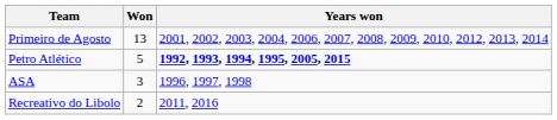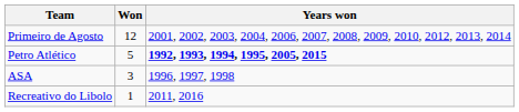 <table class="wikitable" style="font-size:90%;">
 <tr>
 <th>Team</th>
 <th>Won</th>
 <th>Years won</th>
 </tr>
 <tr>
 <td><a href='#'>Primeiro de Agosto</a></td>
-<td align=center>13</td>
+<td align=center>12</td>
 <td><a href='#'>2001</a>, <a href='#'>2002</a>, <a href='#'>2003</a>, <a href='#'>2004</a>, <a href='#'>2006</a>, <a href='#'>2007</a>, <a href='#'>2008</a>, <a href='#'>2009</a>, <a href='#'>2010</a>, <a href='#'>2012</a>, <a href='#'>2013</a>, <a href='#'>2014</a></td>
 </tr>
 <tr>
 <td><a href='#'>Petro Atlético</a></td>
 <td align=center>5</td>
 <td><strong><a href='#'>1992</a>, <a href='#'>1993</a>, <a href='#'>1994</a>, <a href='#'>1995</a>, <a href='#'>2005</a>, <a href='#'>2015</a></strong></td>
 </tr>
 <tr>
 <td><a href='#'>ASA</a></td>
 <td align=center>3</td>
 <td><a href='#'>1996</a>, <a href='#'>1997</a>, <a href='#'>1998</a></td>
 </tr>
 <tr>
 <td><a href='#'>Recreativo do Libolo</a></td>
-<td align=center>2</td>
+<td align=center>1</td>
 <td><a href='#'>2011</a>, <a href='#'>2016</a></td>
 </tr>
 </table>
